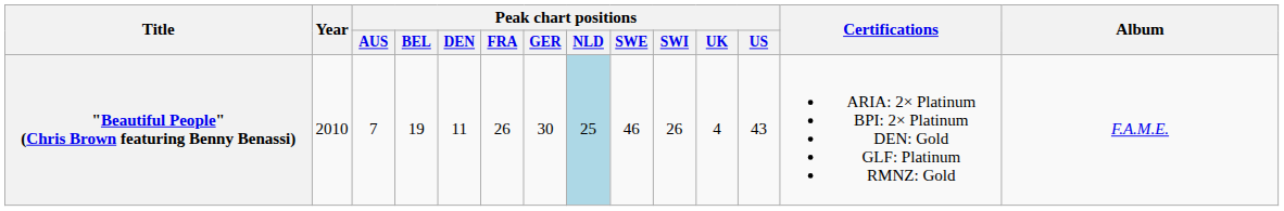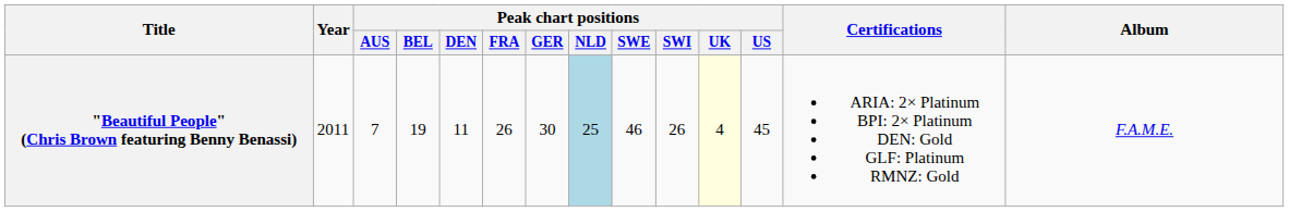 <table class="wikitable plainrowheaders" style="text-align:center;" border="1">
 <tr>
 <th scope="col" rowspan="2" style="width:20em;">Title</th>
 <th scope="col" rowspan="2">Year</th>
 <th scope="col" colspan="10">Peak chart positions</th>
 <th scope="col" rowspan="2" style="width:14em;"><a href='#'>Certifications</a></th>
 <th scope="col" rowspan="2" style="width:18em;">Album</th>
 </tr>
 <tr>
 <th scope="col" style="width:2.5em;font-size:90%;"><a href='#'>AUS</a><br></th>
 <th scope="col" style="width:2.5em;font-size:90%;"><a href='#'>BEL</a><br></th>
 <th scope="col" style="width:2.5em;font-size:90%;"><a href='#'>DEN</a><br></th>
 <th scope="col" style="width:2.5em;font-size:90%;"><a href='#'>FRA</a><br></th>
 <th scope="col" style="width:2.5em;font-size:90%;"><a href='#'>GER</a><br></th>
 <th scope="col" style="width:2.5em;font-size:90%;"><a href='#'>NLD</a><br></th>
 <th scope="col" style="width:2.5em;font-size:90%;"><a href='#'>SWE</a><br></th>
 <th scope="col" style="width:2.5em;font-size:90%;"><a href='#'>SWI</a><br></th>
 <th scope="col" style="width:2.5em;font-size:90%;"><a href='#'>UK</a><br></th>
 <th scope="col" style="width:2.5em;font-size:90%;"><a href='#'>US</a><br></th>
 </tr>
 <tr>
 <th scope="row">"<a href='#'>Beautiful People</a>" <br><span>(<a href='#'>Chris Brown</a> featuring Benny Benassi)</span></th>
-<td>2010</td>
+<td>2011</td>
 <td>7</td>
 <td>19</td>
 <td>11</td>
 <td>26</td>
 <td>30</td>
 <td style="background: lightblue;">25</td>
 <td>46</td>
 <td>26</td>
-<td>4</td>
-<td>43</td>
+<td style="background: lightyellow;">4</td>
+<td>45</td>
 <td><br><ul><li>ARIA: 2× Platinum</li><li>BPI: 2× Platinum</li><li>DEN: Gold</li><li>GLF: Platinum</li><li>RMNZ: Gold</li></ul></td>
 <td><em><a href='#'>F.A.M.E.</a></em></td>
 </tr>
 </table>
